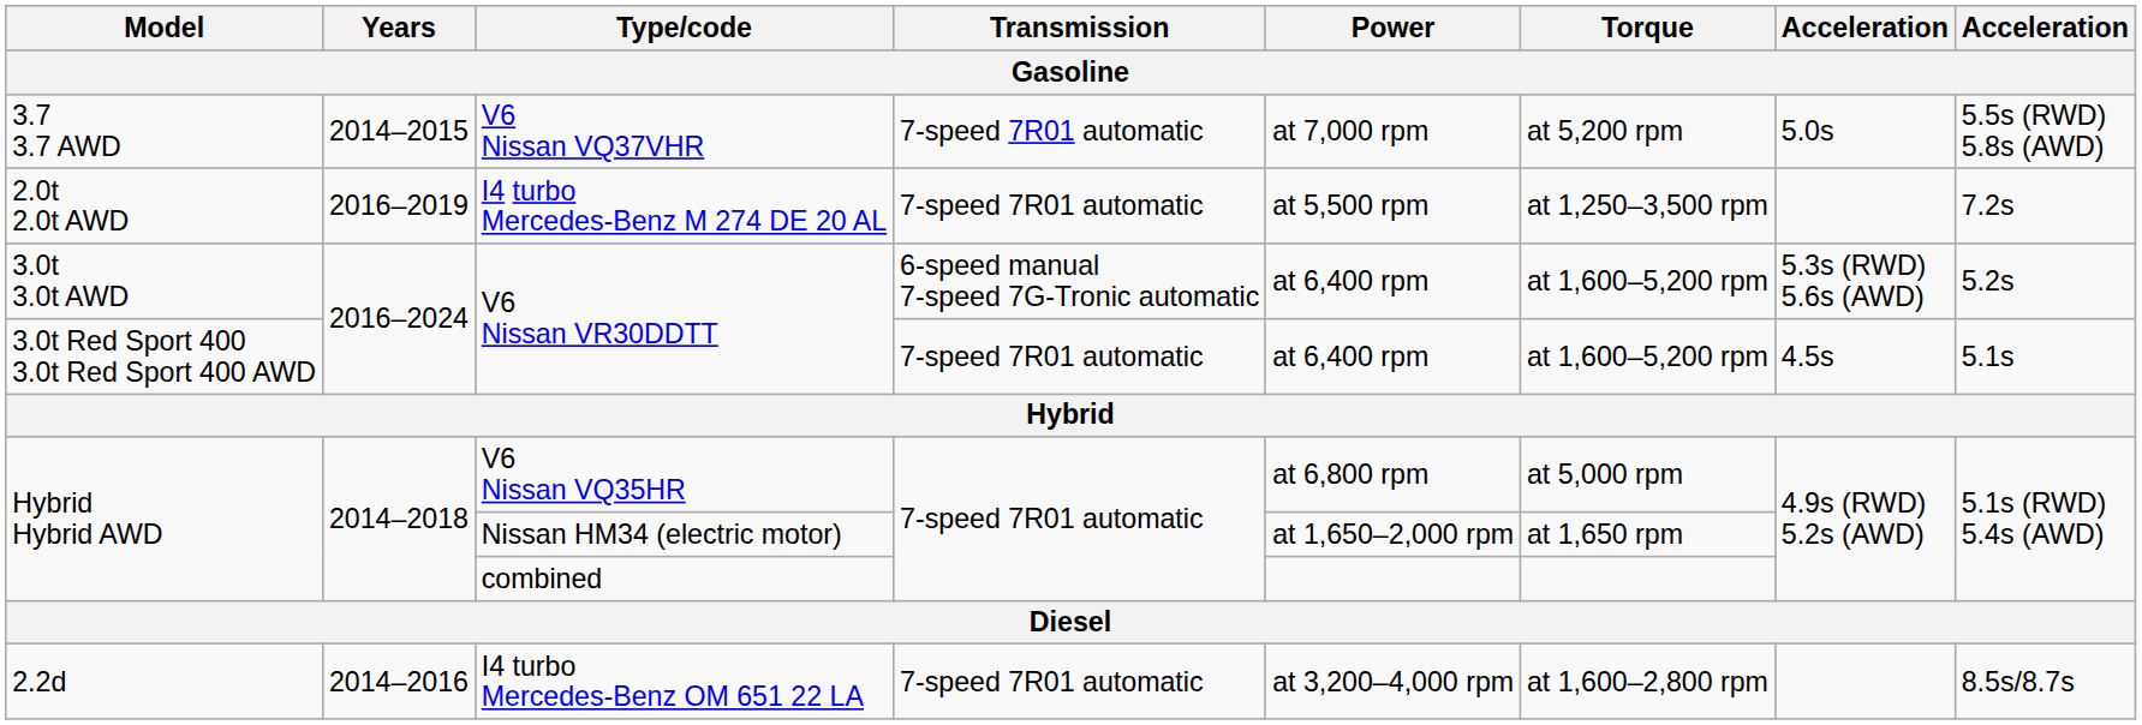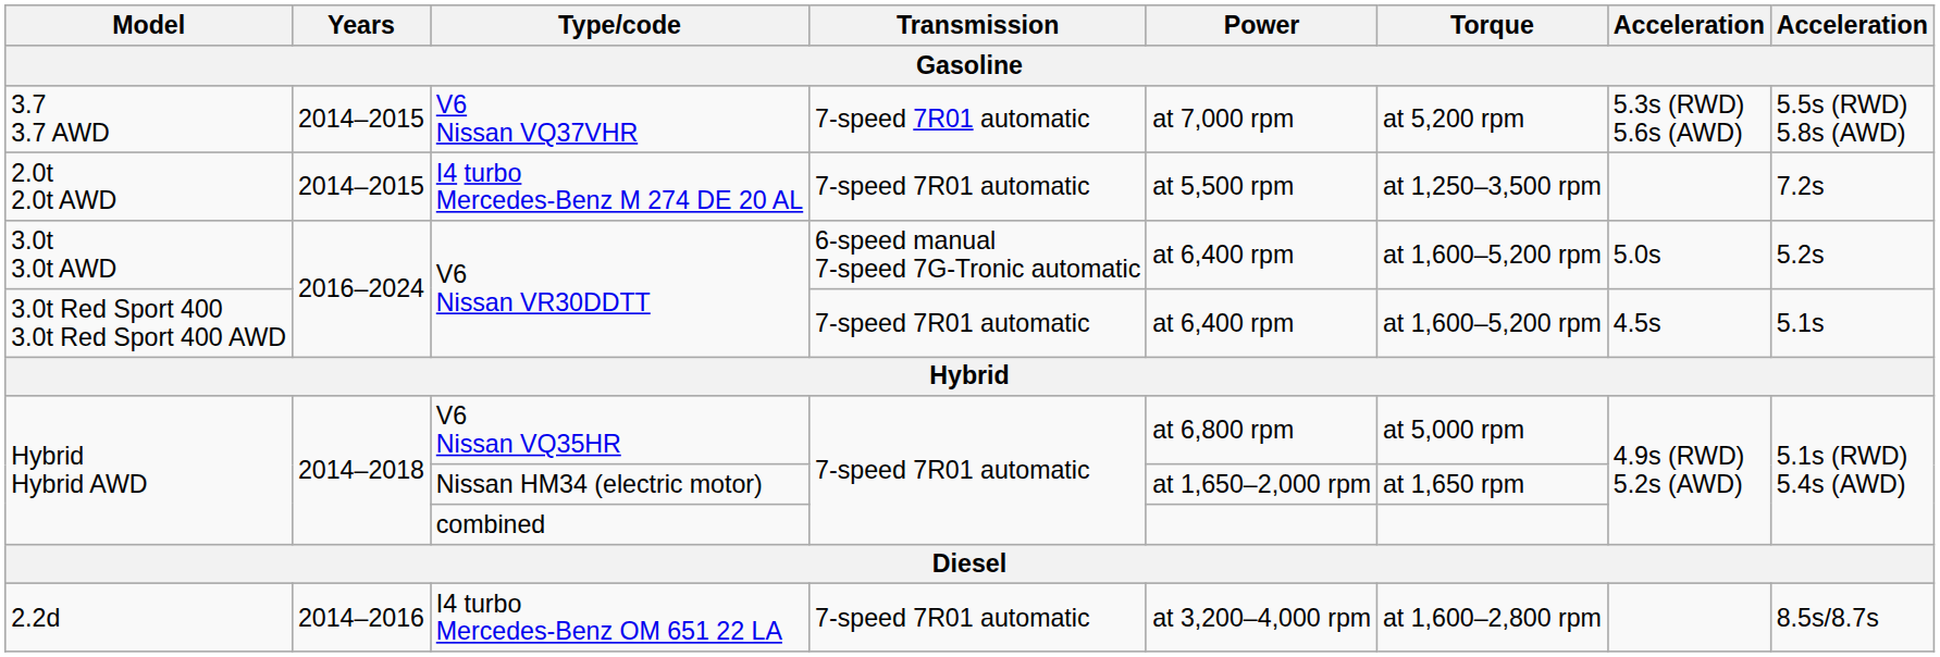 <table class="wikitable sortable collapsible" style="text-align:left; font-size:90%;">
 <tr>
 <th>Model</th>
 <th>Years</th>
 <th>Type/code</th>
 <th>Transmission</th>
 <th>Power</th>
 <th>Torque</th>
 <th style=width:5em>Acceleration<br></th>
 <th style=width:5em>Acceleration<br></th>
 </tr>
 <tr>
 <th colspan=8>Gasoline</th>
 </tr>
 <tr>
 <td>3.7<br>3.7 AWD</td>
 <td>2014–2015</td>
 <td> <a href='#'>V6</a> <br> <a href='#'>Nissan VQ37VHR</a></td>
 <td>7-speed <a href='#'>7R01</a> automatic</td>
 <td> at 7,000 rpm</td>
 <td> at 5,200 rpm</td>
-<td>5.0s</td>
+<td>5.3s (RWD)<br>5.6s (AWD)</td>
 <td>5.5s (RWD)<br>5.8s (AWD)</td>
 </tr>
 <tr>
 <td>2.0t<br>2.0t AWD</td>
-<td>2016–2019</td>
+<td>2014–2015</td>
 <td> <a href='#'>I4</a> <a href='#'>turbo</a> <br> <a href='#'>Mercedes-Benz M 274 DE 20 AL</a></td>
 <td>7-speed 7R01 automatic</td>
 <td> at 5,500 rpm</td>
 <td> at 1,250–3,500 rpm</td>
 <td></td>
 <td>7.2s</td>
 </tr>
 <tr>
 <td>3.0t<br>3.0t AWD</td>
 <td rowspan=2>2016–2024</td>
 <td rowspan=2> V6 <br> <a href='#'>Nissan VR30DDTT</a></td>
 <td>6-speed manual <br> 7-speed 7G-Tronic automatic</td>
 <td> at 6,400 rpm</td>
 <td> at 1,600–5,200 rpm</td>
-<td>5.3s (RWD)<br>5.6s (AWD)</td>
+<td>5.0s</td>
 <td>5.2s</td>
 </tr>
 <tr>
 <td>3.0t Red Sport 400<br>3.0t Red Sport 400 AWD</td>
 <td>7-speed 7R01 automatic</td>
 <td> at 6,400 rpm</td>
 <td> at 1,600–5,200 rpm</td>
 <td>4.5s</td>
 <td>5.1s</td>
 </tr>
 <tr>
 <th colspan=8>Hybrid</th>
 </tr>
 <tr>
 <td rowspan=3>Hybrid<br>Hybrid AWD</td>
 <td rowspan=3>2014–2018</td>
 <td> V6 <br> <a href='#'>Nissan VQ35HR</a></td>
 <td rowspan=3>7-speed 7R01 automatic</td>
 <td> at 6,800 rpm</td>
 <td> at 5,000 rpm</td>
 <td rowspan=3>4.9s (RWD)<br>5.2s (AWD)</td>
 <td rowspan=3>5.1s (RWD)<br>5.4s (AWD)</td>
 </tr>
 <tr>
 <td>Nissan HM34 (electric motor)</td>
 <td> at 1,650–2,000 rpm</td>
 <td> at 1,650 rpm</td>
 </tr>
 <tr>
 <td>combined</td>
 <td></td>
 <td></td>
 </tr>
 <tr>
 <th colspan=8>Diesel</th>
 </tr>
 <tr>
 <td>2.2d</td>
 <td>2014–2016</td>
 <td> I4 turbo <br><a href='#'>Mercedes-Benz OM 651 22 LA</a></td>
 <td>7-speed 7R01 automatic</td>
 <td> at 3,200–4,000 rpm</td>
 <td> at 1,600–2,800 rpm</td>
 <td></td>
 <td>8.5s/8.7s</td>
 </tr>
 </table>
